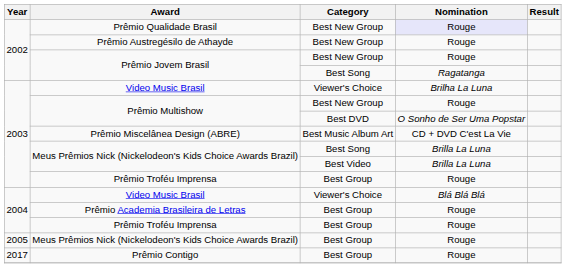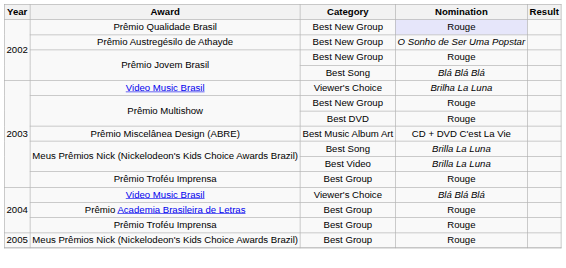 <table class="wikitable" style="text-align:center;">
 <tr>
 <th>Year</th>
 <th>Award</th>
 <th>Category</th>
 <th>Nomination</th>
 <th>Result</th>
 </tr>
 <tr>
 <td rowspan="4">2002</td>
 <td>Prêmio Qualidade Brasil</td>
 <td>Best New Group</td>
 <td style="background: lavender;">Rouge</td>
 <td></td>
 </tr>
 <tr>
 <td>Prêmio Austregésilo de Athayde</td>
 <td>Best New Group</td>
-<td>Rouge</td>
+<td><em>O Sonho de Ser Uma Popstar</em></td>
 <td></td>
 </tr>
 <tr>
 <td rowspan="2">Prêmio Jovem Brasil</td>
 <td>Best New Group</td>
 <td>Rouge</td>
 <td></td>
 </tr>
 <tr>
 <td>Best Song</td>
-<td><em>Ragatanga</em></td>
+<td><em>Blá Blá Blá</em></td>
 <td></td>
 </tr>
 <tr>
 <td rowspan="7">2003</td>
 <td><a href='#'>Video Music Brasil</a></td>
 <td>Viewer's Choice</td>
 <td><em>Brilha La Luna</em></td>
 <td></td>
 </tr>
 <tr>
 <td rowspan="2">Prêmio Multishow</td>
 <td>Best New Group</td>
 <td>Rouge</td>
 <td></td>
 </tr>
 <tr>
 <td>Best DVD</td>
-<td><em>O Sonho de Ser Uma Popstar</em></td>
+<td>Rouge</td>
 <td></td>
 </tr>
 <tr>
 <td>Prêmio Miscelânea Design (ABRE)</td>
 <td>Best Music Album Art</td>
 <td>CD + DVD C'est La Vie</td>
 <td></td>
 </tr>
 <tr>
 <td rowspan="2">Meus Prêmios Nick (Nickelodeon's Kids Choice Awards Brazil)</td>
 <td>Best Song</td>
 <td><em>Brilla La Luna</em></td>
 <td></td>
 </tr>
 <tr>
 <td>Best Video</td>
 <td><em>Brilla La Luna</em></td>
 <td></td>
 </tr>
 <tr>
 <td>Prêmio Troféu Imprensa</td>
 <td>Best Group</td>
 <td>Rouge</td>
 <td></td>
 </tr>
 <tr>
 <td rowspan="3">2004</td>
 <td><a href='#'>Video Music Brasil</a></td>
 <td>Viewer's Choice</td>
 <td><em>Blá Blá Blá</em></td>
 <td></td>
 </tr>
 <tr>
 <td>Prêmio <a href='#'>Academia Brasileira de Letras</a></td>
 <td>Best Group</td>
 <td>Rouge</td>
 <td></td>
 </tr>
 <tr>
 <td>Prêmio Troféu Imprensa</td>
 <td>Best Group</td>
 <td>Rouge</td>
 <td></td>
 </tr>
 <tr>
 <td>2005</td>
 <td>Meus Prêmios Nick (Nickelodeon's Kids Choice Awards Brazil)</td>
 <td>Best Group</td>
 <td>Rouge</td>
 <td></td>
 </tr>
 <tr>
-<td>2017</td>
-<td>Prêmio Contigo</td>
-<td>Best Group</td>
-<td>Rouge</td>
-<td></td>
-</tr>
-<tr>
 </tr>
 </table>
